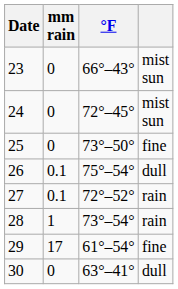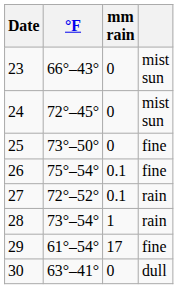 <table class="wikitable" align=right style="margin:0 0 1em 1em">
 <tr>
 <th>Date</th>
+<th><a href='#'>°F</a></th>
 <th>mm<br>rain</th>
-<th><a href='#'>°F</a></th>
 <th></th>
 </tr>
 <tr>
 <td>23</td>
+<td>66°–43°</td>
 <td>0</td>
-<td>66°–43°</td>
 <td>mist<br>sun</td>
 </tr>
 <tr>
 <td>24</td>
+<td>72°–45°</td>
 <td>0</td>
-<td>72°–45°</td>
 <td>mist<br>sun</td>
 </tr>
 <tr>
 <td>25</td>
+<td>73°–50°</td>
 <td>0</td>
-<td>73°–50°</td>
 <td>fine</td>
 </tr>
 <tr>
 <td>26</td>
+<td>75°–54°</td>
 <td>0.1</td>
-<td>75°–54°</td>
-<td>dull</td>
+<td>fine</td>
 </tr>
 <tr>
 <td>27</td>
+<td>72°–52°</td>
 <td>0.1</td>
-<td>72°–52°</td>
 <td>rain</td>
 </tr>
 <tr>
 <td>28</td>
+<td>73°–54°</td>
 <td>1</td>
-<td>73°–54°</td>
 <td>rain</td>
 </tr>
 <tr>
 <td>29</td>
+<td>61°–54°</td>
 <td>17</td>
-<td>61°–54°</td>
 <td>fine</td>
 </tr>
 <tr>
 <td>30</td>
+<td>63°–41°</td>
 <td>0</td>
-<td>63°–41°</td>
 <td>dull</td>
 </tr>
 </table>
